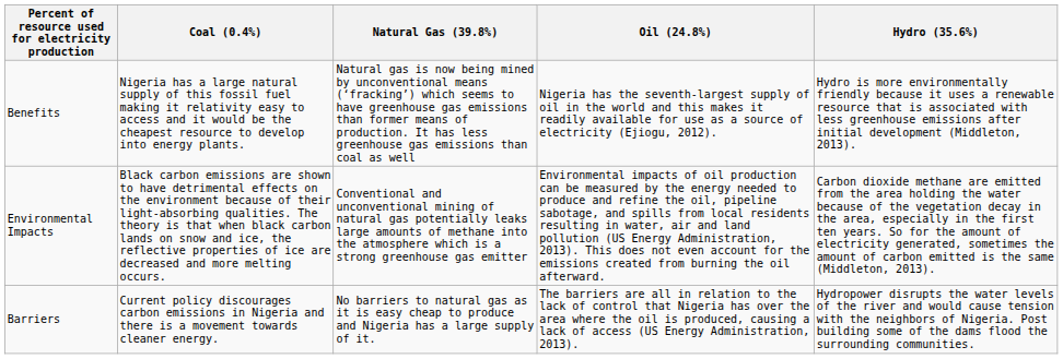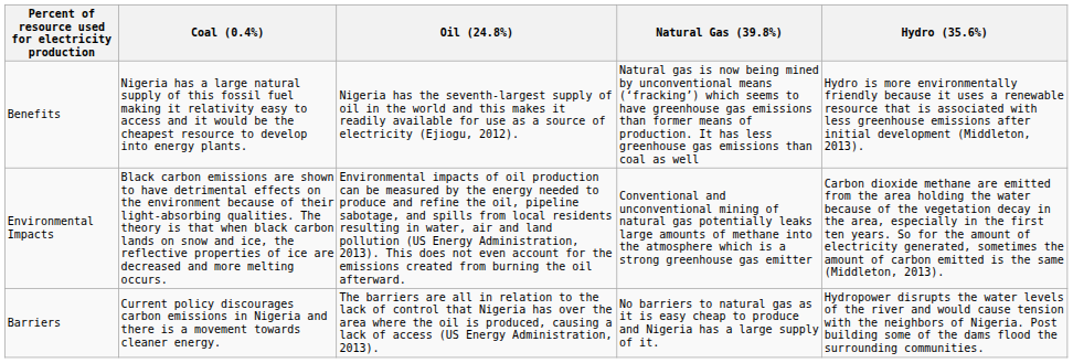 <table class="wikitable">
 <tr>
 <th>Percent of resource used for electricity production</th>
 <th>Coal (0.4%)</th>
+<th>Oil (24.8%)</th>
 <th>Natural Gas (39.8%)</th>
-<th>Oil (24.8%)</th>
 <th>Hydro (35.6%)</th>
 </tr>
 <tr>
 <td>Benefits</td>
 <td>Nigeria has a large natural supply of this fossil fuel making it relativity easy to access and it would be the cheapest resource to develop into energy plants.</td>
+<td>Nigeria has the seventh-largest supply of oil in the world and this makes it readily available for use as a source of electricity (Ejiogu, 2012).</td>
 <td>Natural gas is now being mined by unconventional means (‘fracking’) which seems to have greenhouse gas emissions than former means of production. It has less greenhouse gas emissions than coal as well</td>
-<td>Nigeria has the seventh-largest supply of oil in the world and this makes it readily available for use as a source of electricity (Ejiogu, 2012).</td>
 <td>Hydro is more environmentally friendly because it uses a renewable resource that is associated with less greenhouse emissions after initial development (Middleton, 2013).</td>
 </tr>
 <tr>
 <td>Environmental Impacts</td>
 <td>Black carbon emissions are shown to have detrimental effects on the environment because of their light-absorbing qualities. The theory is that when black carbon lands on snow and ice, the reflective properties of ice are decreased and more melting occurs.</td>
+<td>Environmental impacts of oil production can be measured by the energy needed to produce and refine the oil, pipeline sabotage, and spills from local residents resulting in water, air and land pollution (US Energy Administration, 2013). This does not even account for the emissions created from burning the oil afterward.</td>
 <td>Conventional and unconventional mining of natural gas potentially leaks large amounts of methane into the atmosphere which is a strong greenhouse gas emitter</td>
-<td>Environmental impacts of oil production can be measured by the energy needed to produce and refine the oil, pipeline sabotage, and spills from local residents resulting in water, air and land pollution (US Energy Administration, 2013). This does not even account for the emissions created from burning the oil afterward.</td>
 <td>Carbon dioxide methane are emitted from the area holding the water because of the vegetation decay in the area, especially in the first ten years. So for the amount of electricity generated, sometimes the amount of carbon emitted is the same (Middleton, 2013).</td>
 </tr>
 <tr>
 <td>Barriers</td>
 <td>Current policy discourages carbon emissions in Nigeria and there is a movement towards cleaner energy.</td>
+<td>The barriers are all in relation to the lack of control that Nigeria has over the area where the oil is produced, causing a lack of access (US Energy Administration, 2013).</td>
 <td>No barriers to natural gas as it is easy cheap to produce and Nigeria has a large supply of it.</td>
-<td>The barriers are all in relation to the lack of control that Nigeria has over the area where the oil is produced, causing a lack of access (US Energy Administration, 2013).</td>
 <td>Hydropower disrupts the water levels of the river and would cause tension with the neighbors of Nigeria. Post building some of the dams flood the surrounding communities.</td>
 </tr>
 </table>
